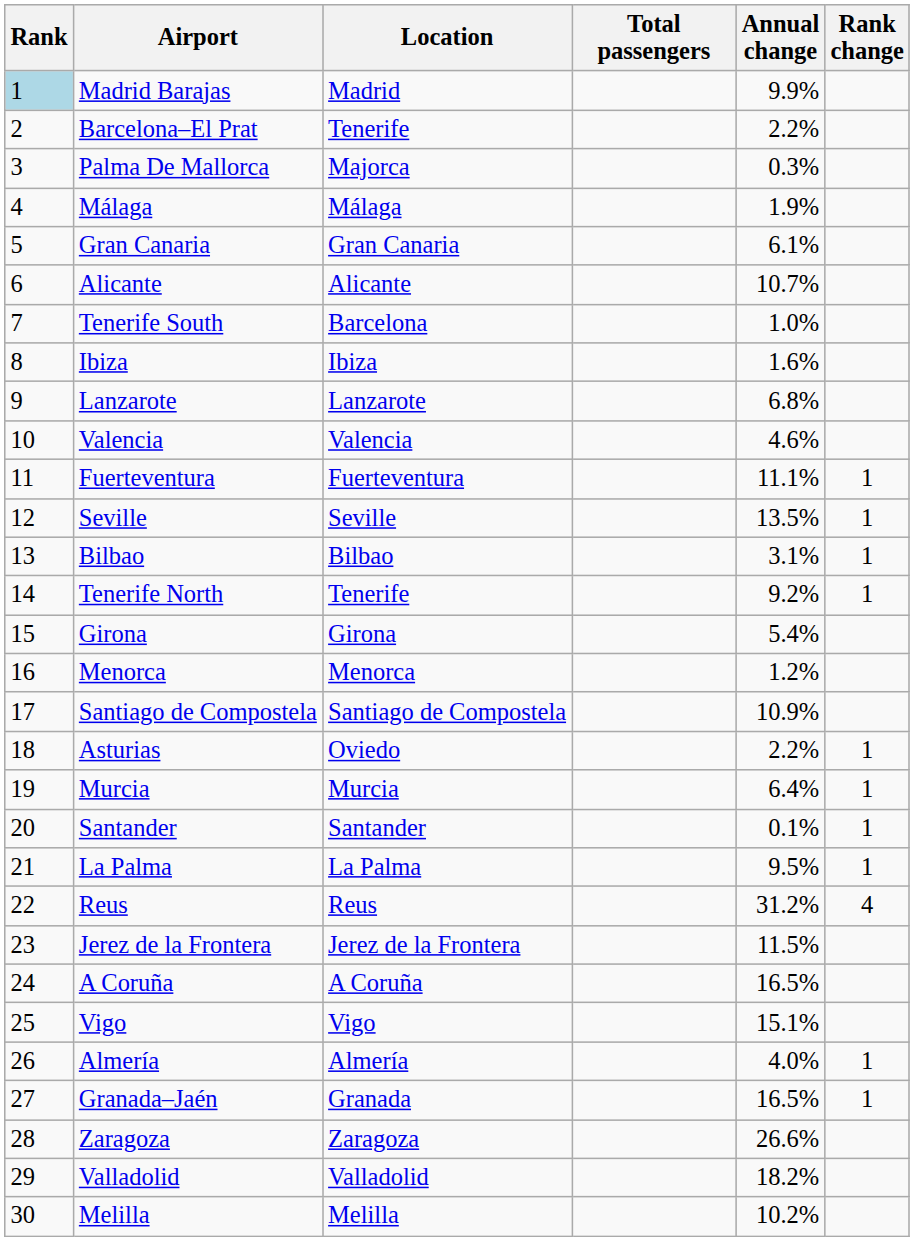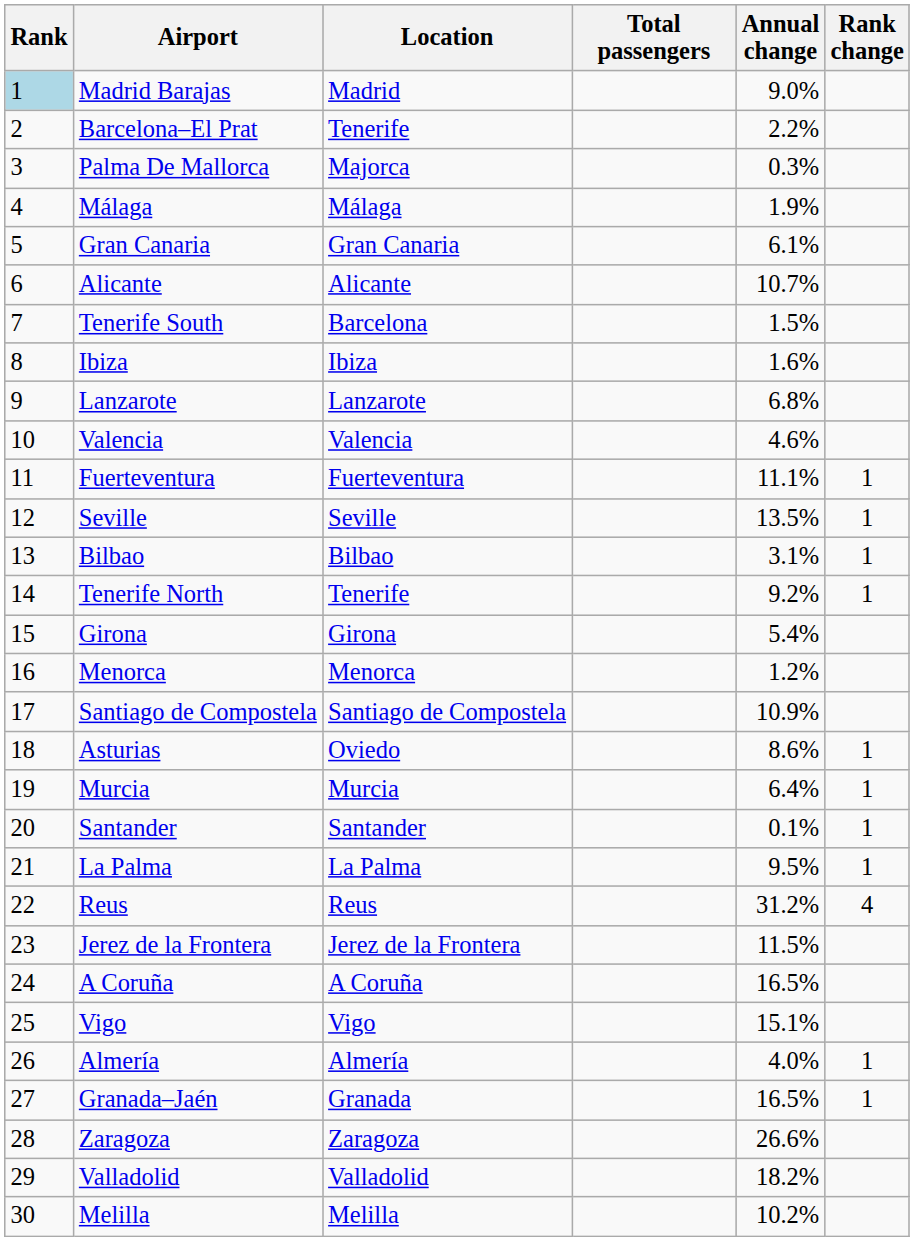 <table class="wikitable">
 <tr>
 <th>Rank</th>
 <th>Airport</th>
 <th>Location</th>
 <th style="width:100px">Total<br>passengers</th>
 <th>Annual<br>change</th>
 <th>Rank<br>change</th>
 </tr>
 <tr>
 <td style="background: lightblue;">1</td>
 <td><a href='#'>Madrid Barajas</a></td>
 <td><a href='#'>Madrid</a></td>
 <td align="right"></td>
-<td align="right">9.9%</td>
+<td align="right">9.0%</td>
 <td align="center"></td>
 </tr>
 <tr>
 <td>2</td>
 <td><a href='#'>Barcelona–El Prat</a></td>
 <td><a href='#'>Tenerife</a></td>
 <td align="right"></td>
 <td align="right">2.2%</td>
 <td align="center"></td>
 </tr>
 <tr>
 <td>3</td>
 <td><a href='#'>Palma De Mallorca</a></td>
 <td><a href='#'>Majorca</a></td>
 <td align="right"></td>
 <td align="right">0.3%</td>
 <td align="center"></td>
 </tr>
 <tr>
 <td>4</td>
 <td><a href='#'>Málaga</a></td>
 <td><a href='#'>Málaga</a></td>
 <td align="right"></td>
 <td align="right">1.9%</td>
 <td align="center"></td>
 </tr>
 <tr>
 <td>5</td>
 <td><a href='#'>Gran Canaria</a></td>
 <td><a href='#'>Gran Canaria</a></td>
 <td align="right"></td>
 <td align="right">6.1%</td>
 <td align="center"></td>
 </tr>
 <tr>
 <td>6</td>
 <td><a href='#'>Alicante</a></td>
 <td><a href='#'>Alicante</a></td>
 <td align="right"></td>
 <td align="right">10.7%</td>
 <td align="center"></td>
 </tr>
 <tr>
 <td>7</td>
 <td><a href='#'>Tenerife South</a></td>
 <td><a href='#'>Barcelona</a></td>
 <td align="right"></td>
-<td align="right">1.0%</td>
+<td align="right">1.5%</td>
 <td align="center"></td>
 </tr>
 <tr>
 <td>8</td>
 <td><a href='#'>Ibiza</a></td>
 <td><a href='#'>Ibiza</a></td>
 <td align="right"></td>
 <td align="right">1.6%</td>
 <td align="center"></td>
 </tr>
 <tr>
 <td>9</td>
 <td><a href='#'>Lanzarote</a></td>
 <td><a href='#'>Lanzarote</a></td>
 <td align="right"></td>
 <td align="right">6.8%</td>
 <td align="center"></td>
 </tr>
 <tr>
 <td>10</td>
 <td><a href='#'>Valencia</a></td>
 <td><a href='#'>Valencia</a></td>
 <td align="right"></td>
 <td align="right">4.6%</td>
 <td align="center"></td>
 </tr>
 <tr>
 <td>11</td>
 <td><a href='#'>Fuerteventura</a></td>
 <td><a href='#'>Fuerteventura</a></td>
 <td align="right"></td>
 <td align="right">11.1%</td>
 <td align="center"> 1</td>
 </tr>
 <tr>
 <td>12</td>
 <td><a href='#'>Seville</a></td>
 <td><a href='#'>Seville</a></td>
 <td align="right"></td>
 <td align="right">13.5%</td>
 <td align="center"> 1</td>
 </tr>
 <tr>
 <td>13</td>
 <td><a href='#'>Bilbao</a></td>
 <td><a href='#'>Bilbao</a></td>
 <td align="right"></td>
 <td align="right">3.1%</td>
 <td align="center"> 1</td>
 </tr>
 <tr>
 <td>14</td>
 <td><a href='#'>Tenerife North</a></td>
 <td><a href='#'>Tenerife</a></td>
 <td align="right"></td>
 <td align="right">9.2%</td>
 <td align="center"> 1</td>
 </tr>
 <tr>
 <td>15</td>
 <td><a href='#'>Girona</a></td>
 <td><a href='#'>Girona</a></td>
 <td align="right"></td>
 <td align="right">5.4%</td>
 <td align="center"></td>
 </tr>
 <tr>
 <td>16</td>
 <td><a href='#'>Menorca</a></td>
 <td><a href='#'>Menorca</a></td>
 <td align="right"></td>
 <td align="right">1.2%</td>
 <td align="center"></td>
 </tr>
 <tr>
 <td>17</td>
 <td><a href='#'>Santiago de Compostela</a></td>
 <td><a href='#'>Santiago de Compostela</a></td>
 <td align="right"></td>
 <td align="right">10.9%</td>
 <td align="center"></td>
 </tr>
 <tr>
 <td>18</td>
 <td><a href='#'>Asturias</a></td>
 <td><a href='#'>Oviedo</a></td>
 <td align="right"></td>
-<td align="right">2.2%</td>
+<td align="right">8.6%</td>
 <td align="center"> 1</td>
 </tr>
 <tr>
 <td>19</td>
 <td><a href='#'>Murcia</a></td>
 <td><a href='#'>Murcia</a></td>
 <td align="right"></td>
 <td align="right">6.4%</td>
 <td align="center"> 1</td>
 </tr>
 <tr>
 <td>20</td>
 <td><a href='#'>Santander</a></td>
 <td><a href='#'>Santander</a></td>
 <td align="right"></td>
 <td align="right">0.1%</td>
 <td align="center"> 1</td>
 </tr>
 <tr>
 <td>21</td>
 <td><a href='#'>La Palma</a></td>
 <td><a href='#'>La Palma</a></td>
 <td align="right"></td>
 <td align="right">9.5%</td>
 <td align="center"> 1</td>
 </tr>
 <tr>
 <td>22</td>
 <td><a href='#'>Reus</a></td>
 <td><a href='#'>Reus</a></td>
 <td align="right"></td>
 <td align="right">31.2%</td>
 <td align="center"> 4</td>
 </tr>
 <tr>
 <td>23</td>
 <td><a href='#'>Jerez de la Frontera</a></td>
 <td><a href='#'>Jerez de la Frontera</a></td>
 <td align="right"></td>
 <td align="right">11.5%</td>
 <td align="center"></td>
 </tr>
 <tr>
 <td>24</td>
 <td><a href='#'>A Coruña</a></td>
 <td><a href='#'>A Coruña</a></td>
 <td align="right"></td>
 <td align="right">16.5%</td>
 <td align="center"></td>
 </tr>
 <tr>
 <td>25</td>
 <td><a href='#'>Vigo</a></td>
 <td><a href='#'>Vigo</a></td>
 <td align="right"></td>
 <td align="right">15.1%</td>
 <td align="center"></td>
 </tr>
 <tr>
 <td>26</td>
 <td><a href='#'>Almería</a></td>
 <td><a href='#'>Almería</a></td>
 <td align="right"></td>
 <td align="right">4.0%</td>
 <td align="center"> 1</td>
 </tr>
 <tr>
 <td>27</td>
 <td><a href='#'>Granada–Jaén</a></td>
 <td><a href='#'>Granada</a></td>
 <td align="right"></td>
 <td align="right">16.5%</td>
 <td align="center"> 1</td>
 </tr>
 <tr>
 <td>28</td>
 <td><a href='#'>Zaragoza</a></td>
 <td><a href='#'>Zaragoza</a></td>
 <td align="right"></td>
 <td align="right">26.6%</td>
 <td align="center"></td>
 </tr>
 <tr>
 <td>29</td>
 <td><a href='#'>Valladolid</a></td>
 <td><a href='#'>Valladolid</a></td>
 <td align="right"></td>
 <td align="right">18.2%</td>
 <td align="center"></td>
 </tr>
 <tr>
 <td>30</td>
 <td><a href='#'>Melilla</a></td>
 <td><a href='#'>Melilla</a></td>
 <td align="right"></td>
 <td align="right">10.2%</td>
 <td align="center"></td>
 </tr>
 </table>
